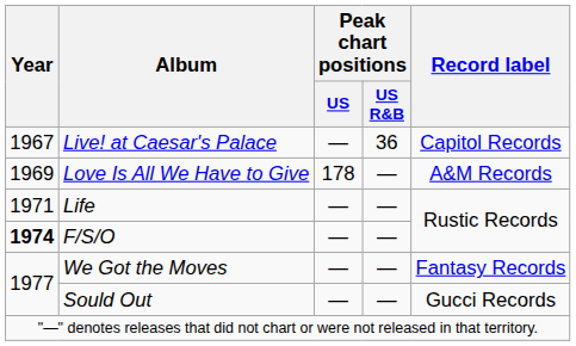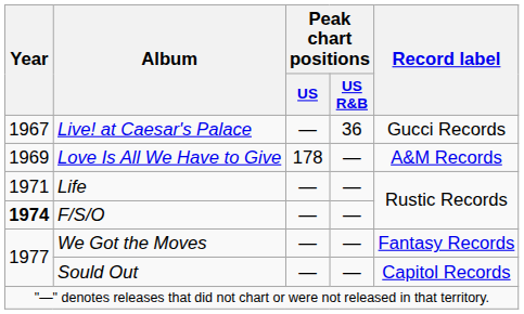 <table class="wikitable" style=text-align:center;>
 <tr>
 <th rowspan="2">Year</th>
 <th rowspan="2">Album</th>
 <th colspan="2">Peak chart<br>positions</th>
 <th rowspan="2"><a href='#'>Record label</a></th>
 </tr>
 <tr style="font-size:small;">
 <th align=centre style="width:30px;"><a href='#'>US</a><br></th>
 <th align=centre style="width:30px;"><a href='#'>US R&B</a><br></th>
 </tr>
 <tr>
 <td>1967</td>
 <td align=left><em><a href='#'>Live! at Caesar's Palace</a></em></td>
 <td>—</td>
 <td>36</td>
-<td rowspan="1"><a href='#'>Capitol Records</a></td>
+<td rowspan="1">Gucci Records</td>
 </tr>
 <tr>
 <td>1969</td>
 <td align=left><em><a href='#'>Love Is All We Have to Give</a></em></td>
 <td>178</td>
 <td>—</td>
 <td rowspan="1"><a href='#'>A&M Records</a></td>
 </tr>
 <tr>
 <td>1971</td>
 <td align=left><em>Life</em></td>
 <td>—</td>
 <td>—</td>
 <td rowspan="2">Rustic Records</td>
 </tr>
 <tr>
 <td><strong>1974</strong></td>
 <td align=left><em>F/S/O</em></td>
 <td>—</td>
 <td>—</td>
 </tr>
 <tr>
 <td rowspan="2">1977</td>
 <td align=left><em>We Got the Moves</em></td>
 <td>—</td>
 <td>—</td>
 <td rowspan="1"><a href='#'>Fantasy Records</a></td>
 </tr>
 <tr>
 <td align=left><em>Sould Out</em></td>
 <td>—</td>
 <td>—</td>
-<td rowspan="1">Gucci Records</td>
+<td rowspan="1"><a href='#'>Capitol Records</a></td>
 </tr>
 <tr>
 <td colspan="6" style="text-align:center; font-size:9pt;">"—" denotes releases that did not chart or were not released in that territory.</td>
 </tr>
 </table>
